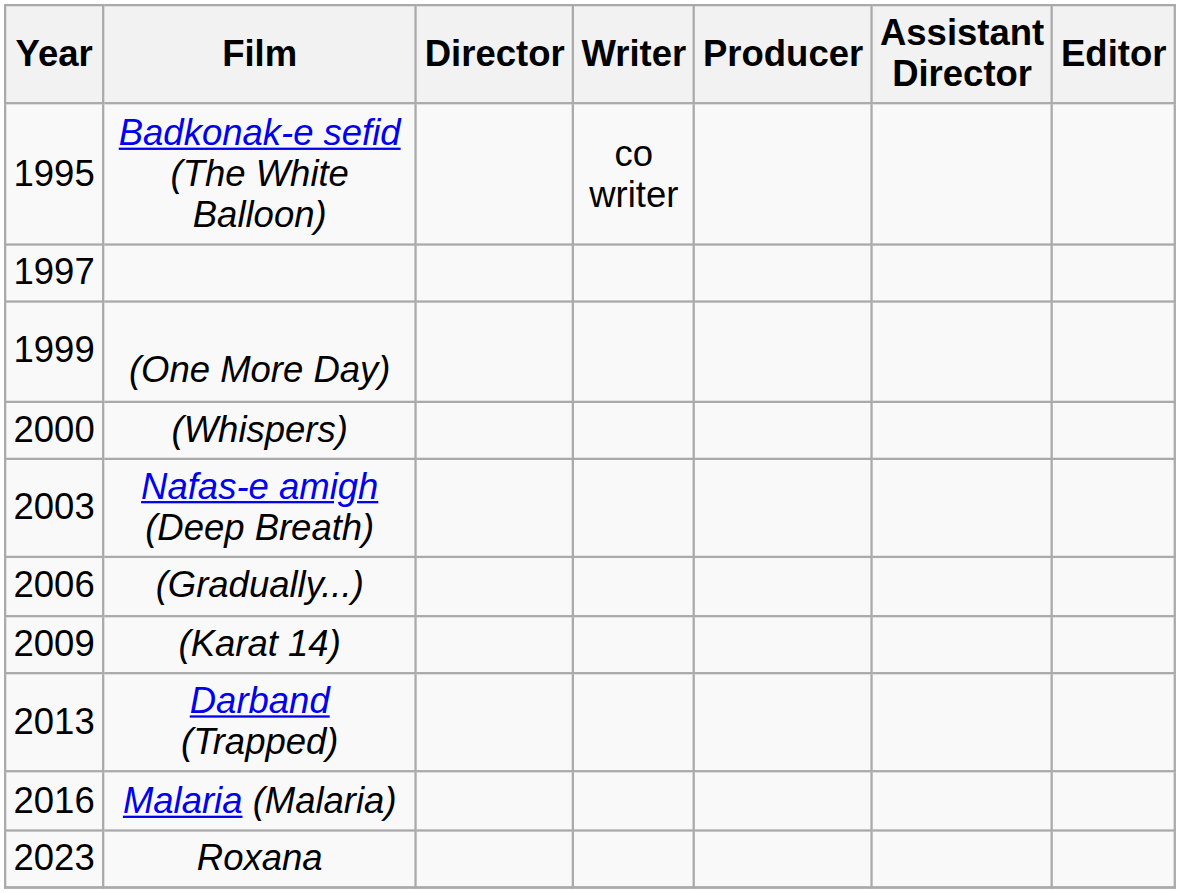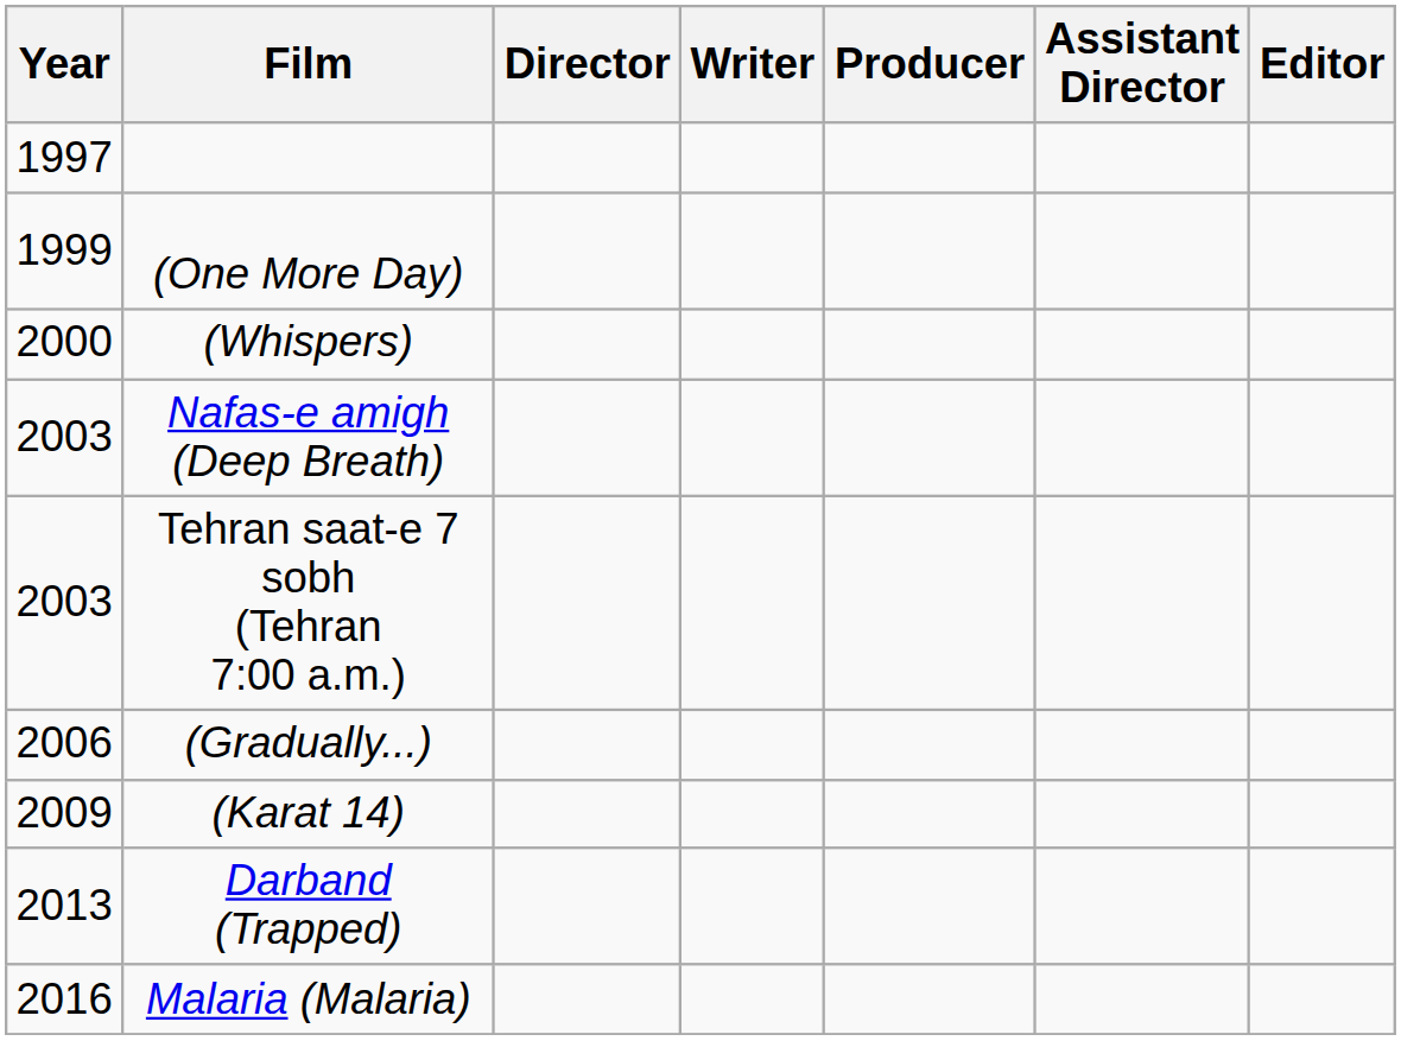 <table class="wikitable sortable" style="text-align:center">
 <tr>
 <th ! width=15>Year</th>
 <th width=130>Film</th>
 <th width=40>Director</th>
 <th width=40>Writer</th>
 <th width=40>Producer</th>
 <th width=40>Assistant Director</th>
 <th width=40>Editor</th>
-</tr>
-<tr>
-<td>1995</td>
-<td><em><a href='#'>Badkonak-e sefid</a> <br> (The White Balloon)</em></td>
-<td></td>
-<td>co writer</td>
-<td></td>
-<td></td>
-<td></td>
 </tr>
 <tr>
 <td>1997</td>
 <td><em></em></td>
 <td></td>
 <td></td>
 <td></td>
 <td></td>
 <td></td>
 </tr>
 <tr>
 <td>1999</td>
 <td><em> <br> (One More Day)</em></td>
 <td></td>
 <td></td>
 <td></td>
 <td></td>
 <td></td>
 </tr>
 <tr>
 <td>2000</td>
 <td><em> (Whispers)</em></td>
 <td></td>
 <td></td>
 <td></td>
 <td></td>
 <td></td>
 </tr>
 <tr>
 <td>2003</td>
 <td><em><a href='#'>Nafas-e amigh</a> <br> (Deep Breath)</em></td>
+<td></td>
+<td></td>
+<td></td>
+<td></td>
+<td></td>
+</tr>
+<tr>
+<td>2003</td>
+<td>Tehran saat-e 7 sobh <br> (Tehran 7:00 a.m.)</td>
 <td></td>
 <td></td>
 <td></td>
 <td></td>
 <td></td>
 </tr>
 <tr>
 <td>2006</td>
 <td><em> (Gradually...)</em></td>
 <td></td>
 <td></td>
 <td></td>
 <td></td>
 <td></td>
 </tr>
 <tr>
 <td>2009</td>
 <td><em> (Karat 14)</em></td>
 <td></td>
 <td></td>
 <td></td>
 <td></td>
 <td></td>
 </tr>
 <tr>
 <td>2013</td>
 <td><em><a href='#'>Darband</a> (Trapped)</em></td>
 <td></td>
 <td></td>
 <td></td>
 <td></td>
 <td></td>
 </tr>
 <tr>
 <td>2016</td>
 <td><em><a href='#'>Malaria</a> (Malaria)</em></td>
 <td></td>
 <td></td>
 <td></td>
 <td></td>
 <td></td>
 </tr>
 <tr>
-<td>2023</td>
-<td><em>Roxana</em></td>
-<td></td>
-<td></td>
-<td></td>
-<td></td>
-<td></td>
-</tr>
-<tr>
 </tr>
 </table>
